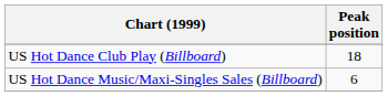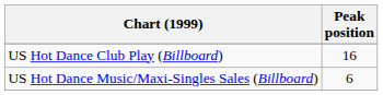 <table class="wikitable sortable">
 <tr>
 <th>Chart (1999)</th>
 <th>Peak<br>position</th>
 </tr>
 <tr>
 </tr>
 <tr>
 <td>US <a href='#'>Hot Dance Club Play</a> (<em><a href='#'>Billboard</a></em>)</td>
-<td align="center">18</td>
+<td align="center">16</td>
 </tr>
 <tr>
 <td>US <a href='#'>Hot Dance Music/Maxi-Singles Sales</a> (<em><a href='#'>Billboard</a></em>)</td>
 <td align="center">6</td>
 </tr>
 <tr>
 </tr>
 </table>
